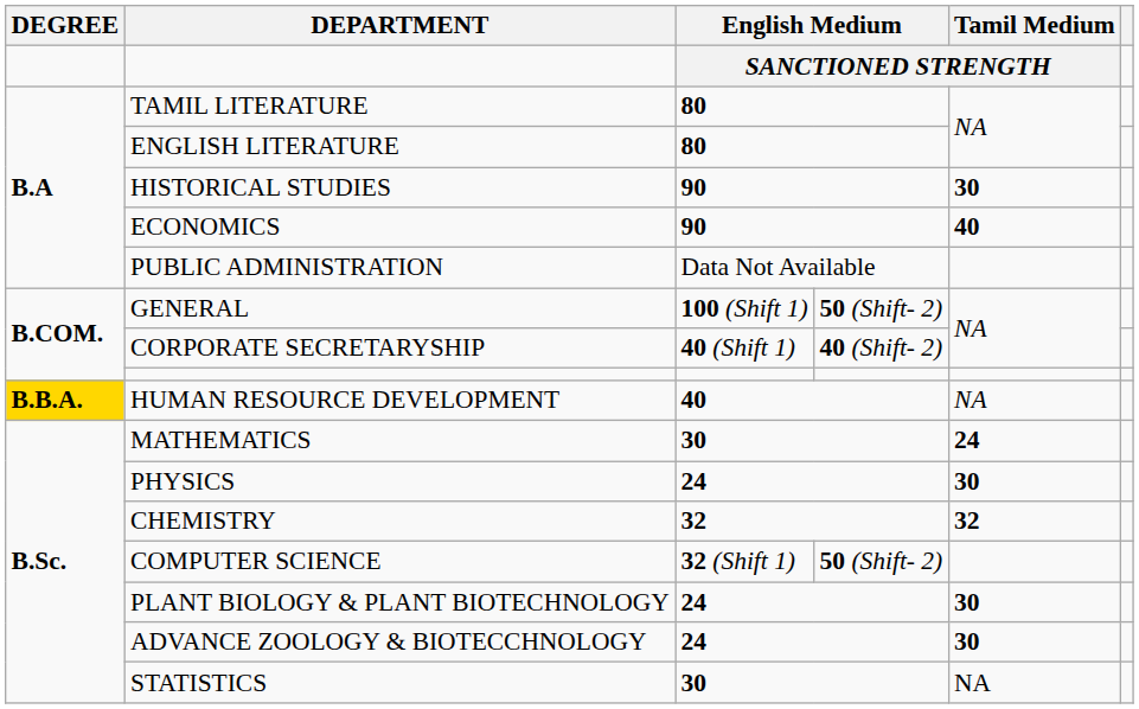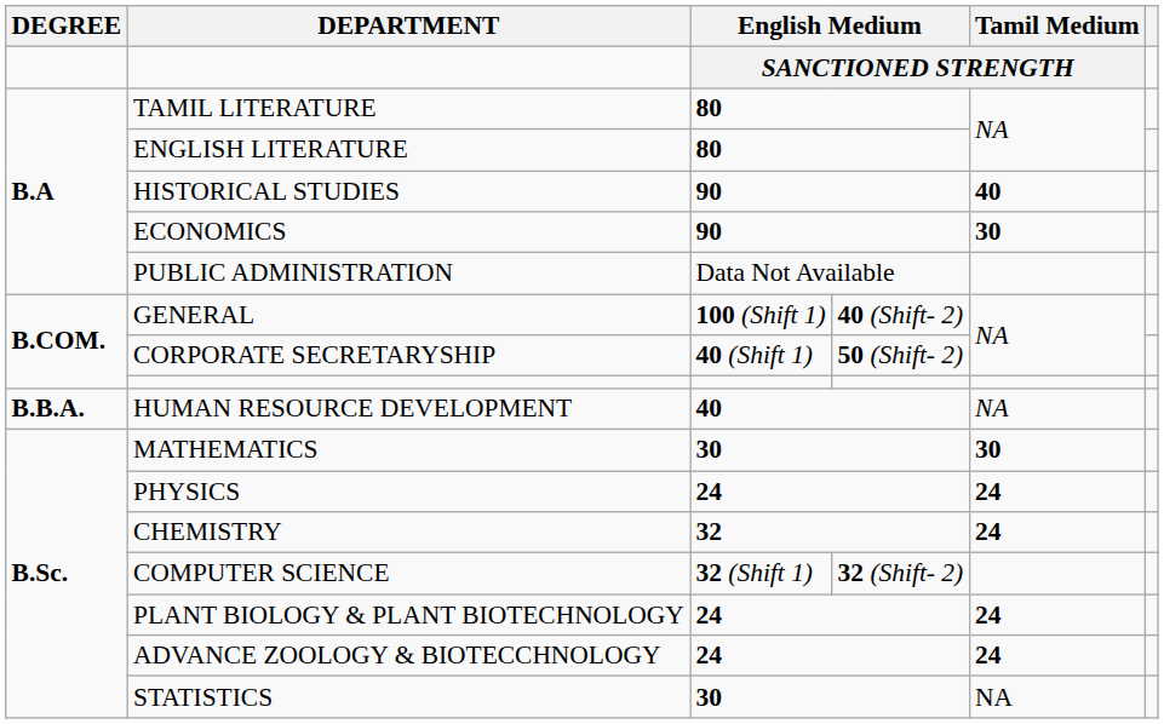 <table class="wikitable sortable">
 <tr>
 <th><strong>DEGREE</strong></th>
 <th><strong>DEPARTMENT</strong></th>
 <th colspan="2">English Medium</th>
 <th>Tamil Medium</th>
 <th></th>
 </tr>
 <tr>
 <td></td>
 <td></td>
 <th colspan="3"><em>SANCTIONED STRENGTH</em></th>
 <td></td>
 </tr>
 <tr>
 <td rowspan="5"><strong>B.A</strong></td>
 <td>TAMIL LITERATURE</td>
 <td colspan="2"><strong>80</strong></td>
 <td rowspan="2"><em>NA</em></td>
 <td></td>
 </tr>
 <tr>
 <td>ENGLISH LITERATURE</td>
 <td colspan="2"><strong>80</strong></td>
 <td></td>
 </tr>
 <tr>
 <td>HISTORICAL STUDIES</td>
 <td colspan="2"><strong>90</strong></td>
-<td><strong>30</strong></td>
+<td><strong>40</strong></td>
 <td></td>
 </tr>
 <tr>
 <td>ECONOMICS</td>
 <td colspan="2"><strong>90</strong></td>
-<td><strong>40</strong></td>
+<td><strong>30</strong></td>
 <td></td>
 </tr>
 <tr>
 <td>PUBLIC ADMINISTRATION</td>
 <td colspan="2">Data Not Available</td>
 <td></td>
 <td></td>
 </tr>
 <tr>
 <td rowspan="3"><strong>B.COM.</strong></td>
 <td>GENERAL</td>
 <td><strong>100</strong> <em>(Shift 1)</em></td>
-<td><strong>50</strong> <em>(Shift- 2)</em></td>
+<td><strong>40</strong> <em>(Shift- 2)</em></td>
 <td rowspan="2"><em>NA</em></td>
 <td></td>
 </tr>
 <tr>
 <td>CORPORATE SECRETARYSHIP</td>
 <td><strong>40</strong> <em>(Shift 1)</em></td>
-<td><strong>40</strong> <em>(Shift- 2)</em></td>
+<td><strong>50</strong> <em>(Shift- 2)</em></td>
 <td></td>
 </tr>
 <tr>
 <td></td>
 <td></td>
 <td></td>
 <td></td>
 </tr>
 <tr>
-<td style="background: gold;"><strong>B.B.A.</strong></td>
+<td><strong>B.B.A.</strong></td>
 <td>HUMAN RESOURCE DEVELOPMENT</td>
 <td colspan="2"><strong>40</strong></td>
 <td><em>NA</em></td>
 <td></td>
 </tr>
 <tr>
 <td rowspan="7"><strong>B.Sc.</strong></td>
 <td>MATHEMATICS</td>
 <td colspan="2"><strong>30</strong></td>
-<td><strong>24</strong></td>
+<td><strong>30</strong></td>
 <td></td>
 </tr>
 <tr>
 <td>PHYSICS</td>
 <td colspan="2"><strong>24</strong></td>
-<td><strong>30</strong></td>
+<td><strong>24</strong></td>
 <td></td>
 </tr>
 <tr>
 <td>CHEMISTRY</td>
 <td colspan="2"><strong>32</strong></td>
-<td><strong>32</strong></td>
+<td><strong>24</strong></td>
 <td></td>
 </tr>
 <tr>
 <td>COMPUTER SCIENCE</td>
 <td><strong>32</strong> <em>(Shift 1)</em></td>
-<td><strong>50</strong> <em>(Shift- 2)</em></td>
+<td><strong>32</strong> <em>(Shift- 2)</em></td>
 <td></td>
 <td></td>
 </tr>
 <tr>
 <td>PLANT BIOLOGY & PLANT BIOTECHNOLOGY</td>
 <td colspan="2"><strong>24</strong></td>
-<td><strong>30</strong></td>
+<td><strong>24</strong></td>
 <td></td>
 </tr>
 <tr>
 <td>ADVANCE ZOOLOGY & BIOTECCHNOLOGY</td>
 <td colspan="2"><strong>24</strong></td>
-<td><strong>30</strong></td>
+<td><strong>24</strong></td>
 <td></td>
 </tr>
 <tr>
 <td>STATISTICS</td>
 <td colspan="2"><strong>30</strong></td>
 <td>NA</td>
 <td></td>
 </tr>
 </table>
